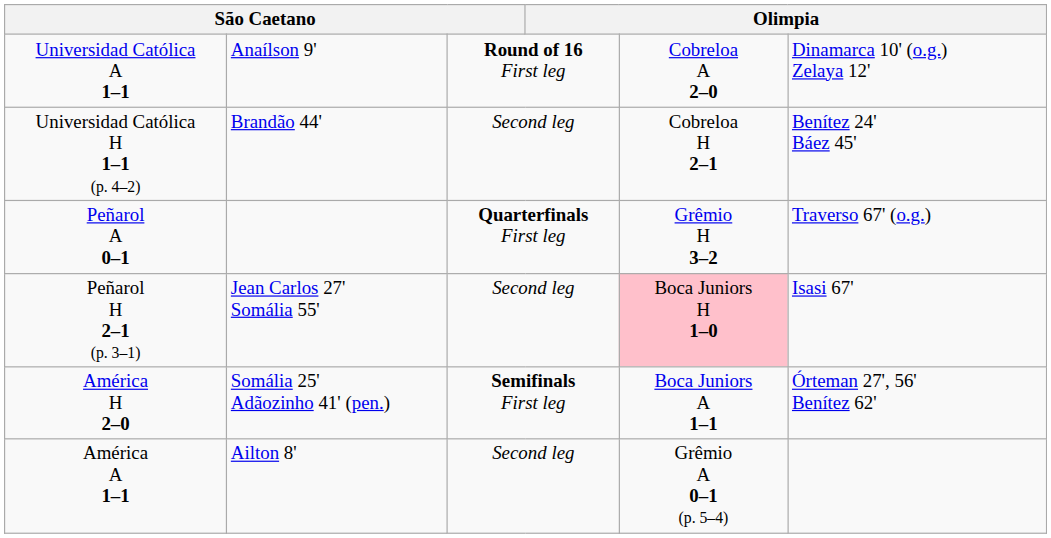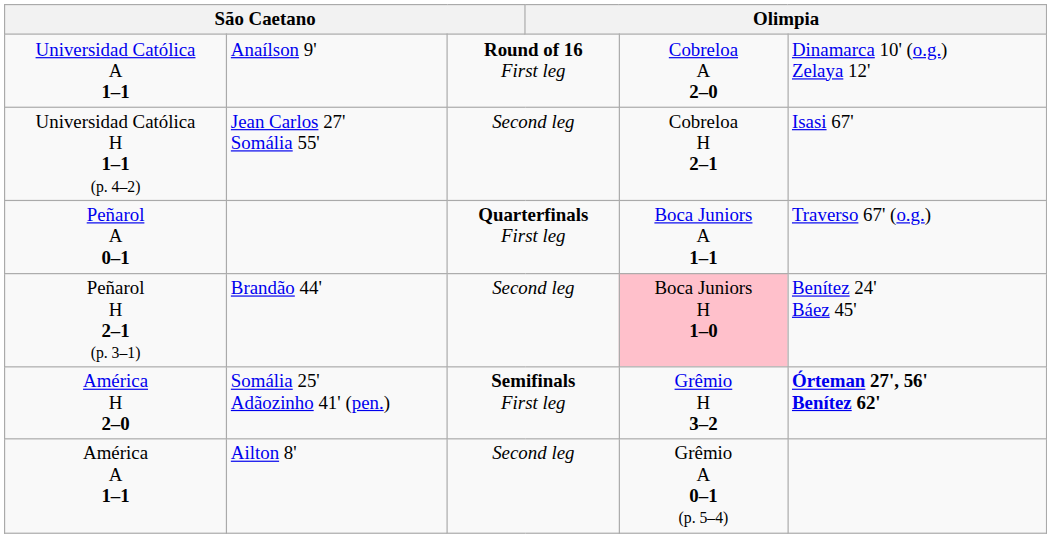 <table width=100% border=0 class=wikitable>
 <tr valign=top>
 <th colspan=3 width=45%>São Caetano</th>
 <th colspan=3 width=45%>Olimpia</th>
 </tr>
 <tr valign=top align=center>
 <td> <a href='#'>Universidad Católica</a> <br>A<br> <strong>1–1</strong></td>
 <td align=left><a href='#'>Anaílson</a> 9'</td>
 <td colspan=2><strong>Round of 16</strong> <br> <em>First leg</em></td>
 <td> <a href='#'>Cobreloa</a> <br>A<br> <strong>2–0</strong></td>
 <td align=left><a href='#'>Dinamarca</a> 10' (<a href='#'>o.g.</a>)<br> <a href='#'>Zelaya</a> 12'</td>
 </tr>
 <tr valign=top align=center>
 <td> Universidad Católica <br>H<br> <strong>1–1</strong><br><small>(p. 4–2)</small></td>
-<td align=left><a href='#'>Brandão</a> 44'</td>
+<td align=left><a href='#'>Jean Carlos</a> 27'<br><a href='#'>Somália</a> 55'</td>
 <td colspan=2><em>Second leg</em></td>
 <td> Cobreloa<br>H<br><strong>2–1</strong></td>
-<td align=left><a href='#'>Benítez</a> 24'<br><a href='#'>Báez</a> 45'</td>
+<td align=left><a href='#'>Isasi</a> 67'</td>
 </tr>
 <tr valign=top align=center>
 <td> <a href='#'>Peñarol</a> <br>A<br><strong>0–1</strong></td>
 <td align=left></td>
 <td colspan=2><strong>Quarterfinals</strong> <br> <em>First leg</em></td>
-<td> <a href='#'>Grêmio</a> <br>H<br><strong>3–2</strong></td>
+<td> <a href='#'>Boca Juniors</a> <br>A<br><strong>1–1</strong></td>
 <td align=left><a href='#'>Traverso</a> 67' (<a href='#'>o.g.</a>)</td>
 </tr>
 <tr valign=top align=center>
 <td> Peñarol<br>H<br><strong>2–1</strong><br><small>(p. 3–1)</small></td>
-<td align=left><a href='#'>Jean Carlos</a> 27'<br><a href='#'>Somália</a> 55'</td>
+<td align=left><a href='#'>Brandão</a> 44'</td>
 <td colspan=2><em>Second leg</em></td>
 <td style="background: pink;"> Boca Juniors<br>H<br><strong>1–0</strong></td>
-<td align=left><a href='#'>Isasi</a> 67'</td>
+<td align=left><a href='#'>Benítez</a> 24'<br><a href='#'>Báez</a> 45'</td>
 </tr>
 <tr valign=top align=center>
 <td> <a href='#'>América</a> <br>H<br><strong>2–0</strong></td>
 <td align=left><a href='#'>Somália</a> 25'<br><a href='#'>Adãozinho</a> 41' (<a href='#'>pen.</a>)</td>
 <td colspan=2><strong>Semifinals</strong> <br> <em>First leg</em></td>
-<td> <a href='#'>Boca Juniors</a> <br>A<br><strong>1–1</strong></td>
-<td align=left><a href='#'>Órteman</a> 27', 56'<br><a href='#'>Benítez</a> 62'</td>
+<td> <a href='#'>Grêmio</a> <br>H<br><strong>3–2</strong></td>
+<td align=left><strong><a href='#'>Órteman</a> 27', 56'<br><a href='#'>Benítez</a> 62'</strong></td>
 </tr>
 <tr valign=top align=center>
 <td> América<br>A<br><strong>1–1</strong></td>
 <td align=left><a href='#'>Ailton</a> 8'</td>
 <td colspan=2><em>Second leg</em></td>
 <td> Grêmio<br>A<br><strong>0–1</strong><br><small>(p. 5–4)</small></td>
 <td align=left></td>
 </tr>
 </table>
